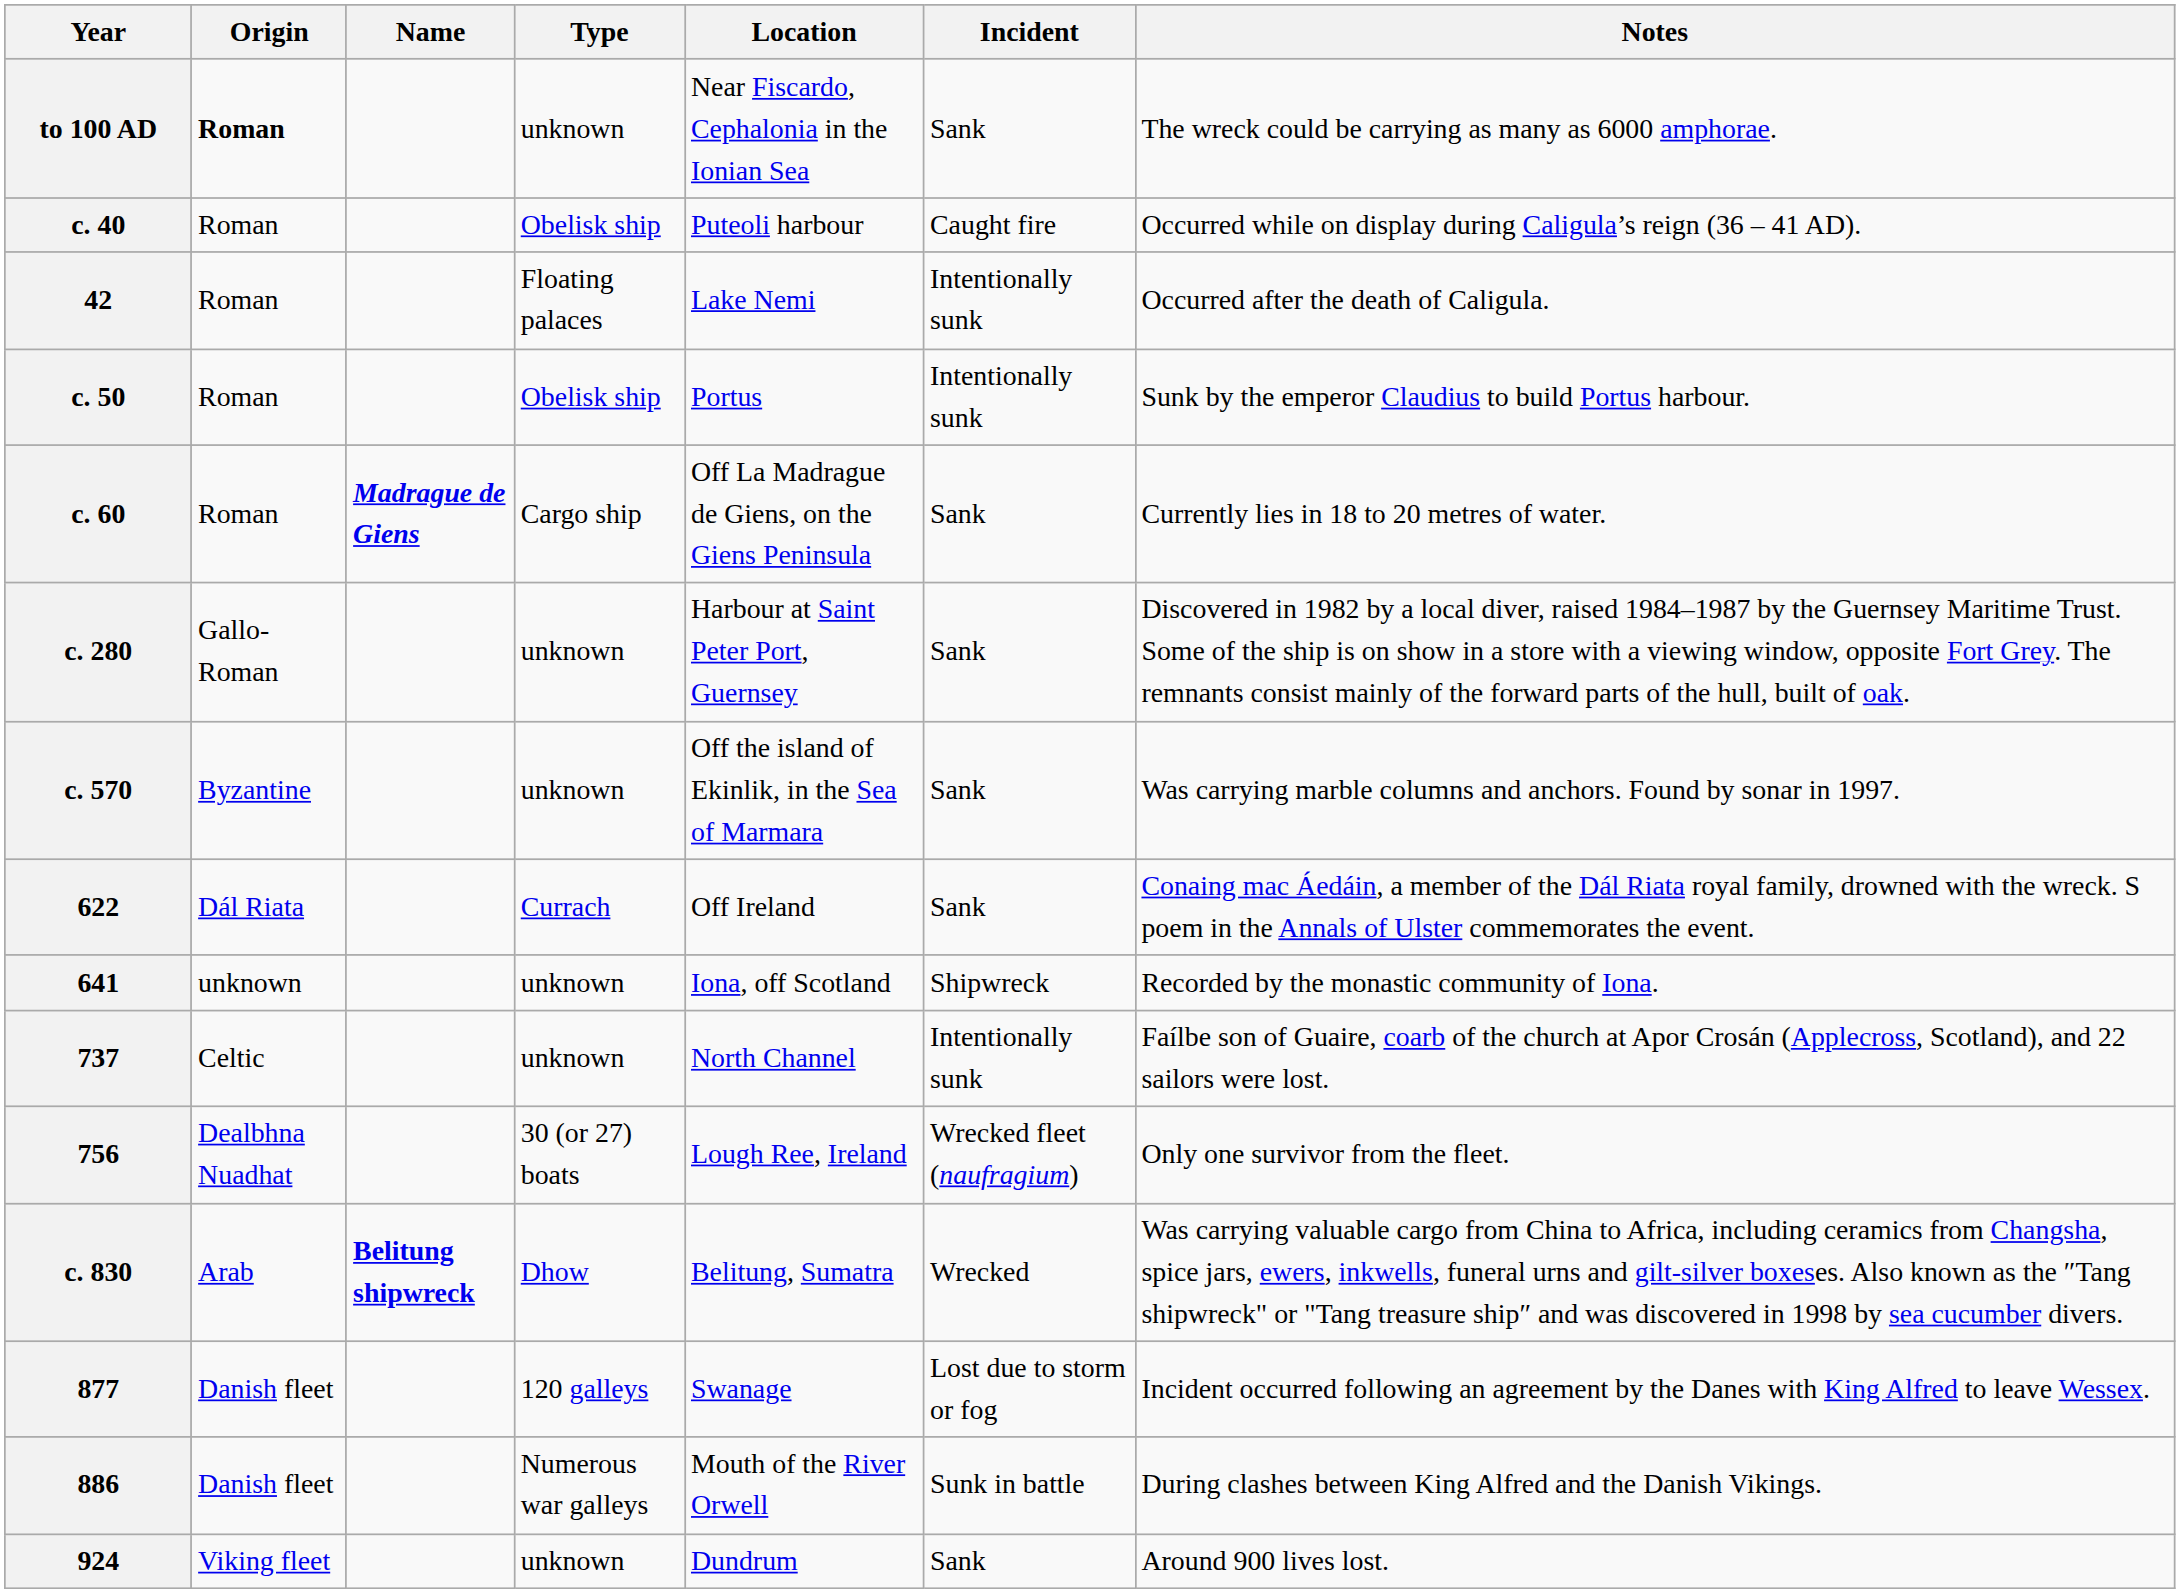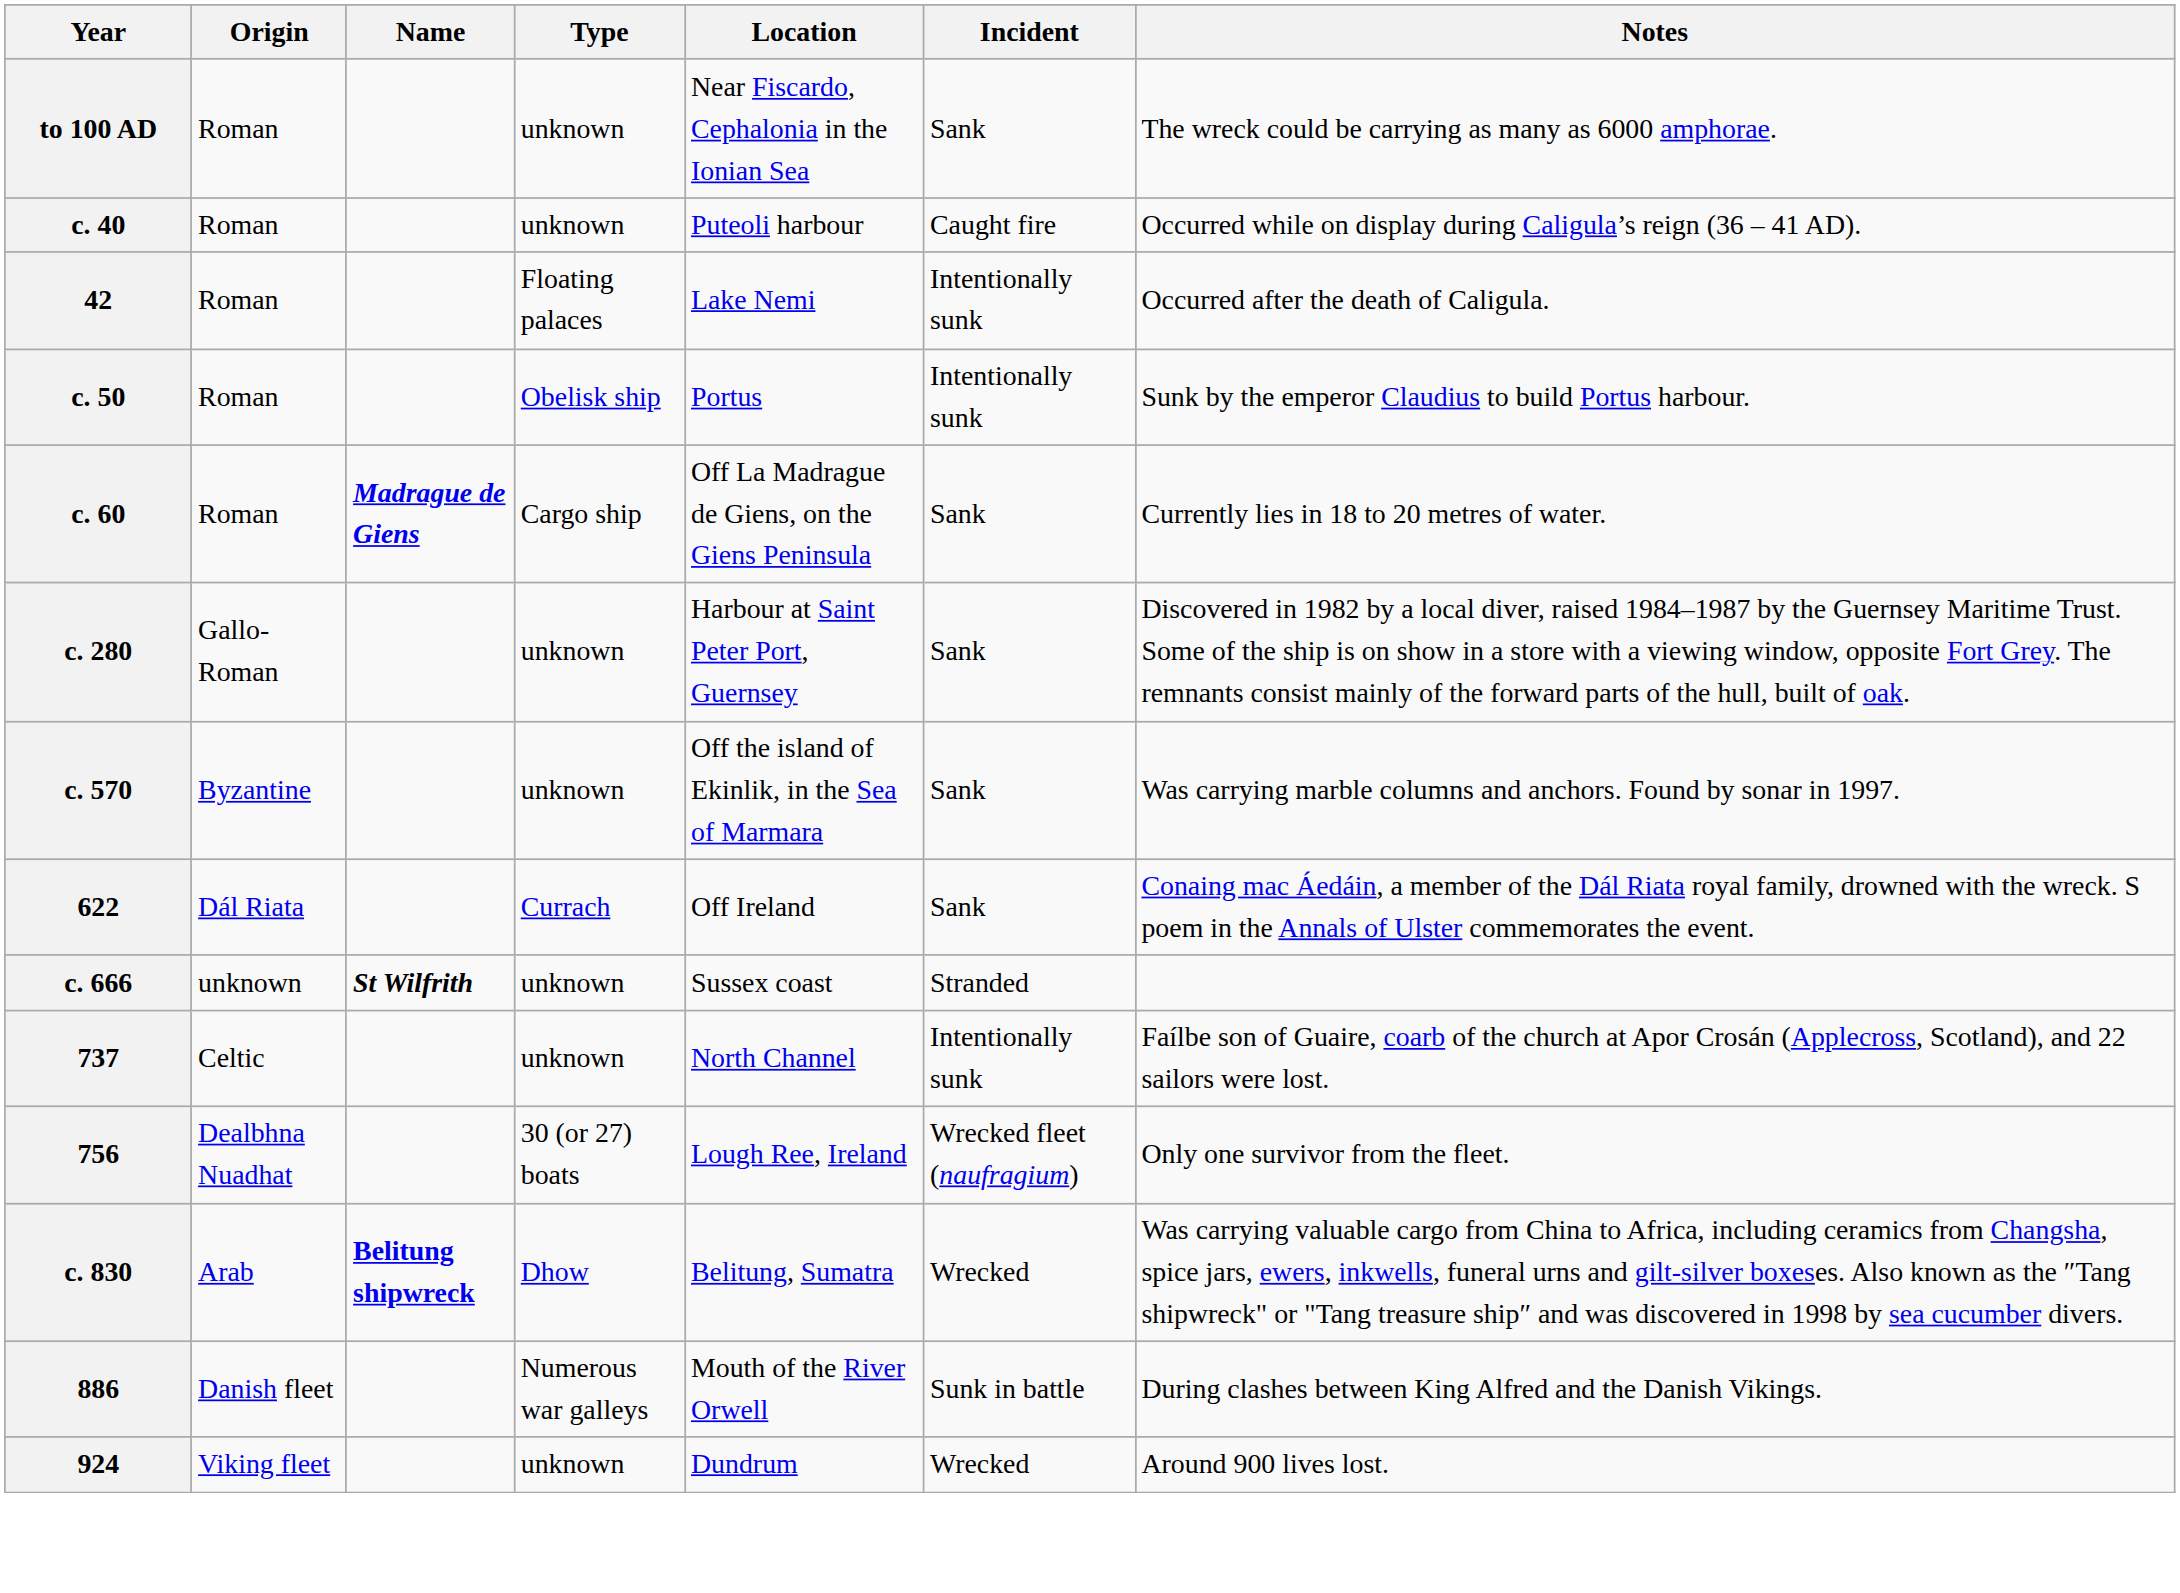 <table class="wikitable" style="font-size:1.00em; line-height:1.5em;">
 <tr>
 <th width="100">Year</th>
 <th>Origin</th>
 <th>Name</th>
 <th>Type</th>
 <th width="130">Location</th>
 <th>Incident</th>
 <th>Notes</th>
 </tr>
 <tr>
 <th> to 100 AD</th>
-<td><strong>Roman</strong></td>
+<td>Roman</td>
 <td></td>
 <td>unknown</td>
 <td>Near <a href='#'>Fiscardo</a>, <a href='#'>Cephalonia</a> in the <a href='#'>Ionian Sea</a></td>
 <td>Sank</td>
 <td>The wreck could be carrying as many as 6000 <a href='#'>amphorae</a>.</td>
 </tr>
 <tr>
 <th>c. 40</th>
 <td>Roman</td>
 <td></td>
-<td><a href='#'>Obelisk ship</a></td>
+<td>unknown</td>
 <td><a href='#'>Puteoli</a> harbour</td>
 <td>Caught fire</td>
 <td>Occurred while on display during <a href='#'>Caligula</a>’s reign (36 – 41 AD).</td>
 </tr>
 <tr>
 <th>42</th>
 <td>Roman</td>
 <td></td>
 <td>Floating palaces</td>
 <td><a href='#'>Lake Nemi</a></td>
 <td>Intentionally sunk</td>
 <td>Occurred after the death of Caligula.</td>
 </tr>
 <tr>
 <th>c. 50</th>
 <td>Roman</td>
 <td></td>
 <td><a href='#'>Obelisk ship</a></td>
 <td><a href='#'>Portus</a></td>
 <td>Intentionally sunk</td>
 <td>Sunk by the emperor <a href='#'>Claudius</a> to build <a href='#'>Portus</a> harbour.</td>
 </tr>
 <tr>
 <th>c. 60</th>
 <td>Roman</td>
 <td><a href='#'><strong><em>Madrague de Giens</em></strong></a></td>
 <td>Cargo ship</td>
 <td>Off La Madrague de Giens, on the <a href='#'>Giens Peninsula</a></td>
 <td>Sank</td>
 <td>Currently lies in 18 to 20 metres of water.</td>
 </tr>
 <tr>
 <th>c. 280</th>
 <td>Gallo-Roman</td>
 <td></td>
 <td>unknown</td>
 <td>Harbour at <a href='#'>Saint Peter Port</a>, <a href='#'>Guernsey</a></td>
 <td>Sank</td>
 <td>Discovered in 1982 by a local diver, raised 1984–1987 by the Guernsey Maritime Trust. Some of the ship is on show in a store with a viewing window, opposite <a href='#'>Fort Grey</a>. The remnants consist mainly of the forward parts of the hull, built of <a href='#'>oak</a>.</td>
 </tr>
 <tr>
 <th>c. 570</th>
 <td><a href='#'>Byzantine</a></td>
 <td></td>
 <td>unknown</td>
 <td>Off the island of Ekinlik, in the <a href='#'>Sea of Marmara</a></td>
 <td>Sank</td>
 <td>Was carrying marble columns and anchors. Found by sonar in 1997.</td>
 </tr>
 <tr>
 <th>622</th>
 <td><a href='#'>Dál Riata</a></td>
 <td></td>
 <td><a href='#'>Currach</a></td>
 <td>Off Ireland</td>
 <td>Sank</td>
 <td><a href='#'>Conaing mac Áedáin</a>, a member of the <a href='#'>Dál Riata</a> royal family, drowned with the wreck. S poem in the <a href='#'>Annals of Ulster</a> commemorates the event.</td>
 </tr>
 <tr>
-<th>641</th>
+<th>c. 666</th>
 <td>unknown</td>
+<td><strong><em>St Wilfrith</em></strong></td>
+<td>unknown</td>
+<td>Sussex coast</td>
+<td>Stranded</td>
 <td></td>
-<td>unknown</td>
-<td><a href='#'>Iona</a>, off Scotland</td>
-<td>Shipwreck</td>
-<td>Recorded by the monastic community of <a href='#'>Iona</a>.</td>
 </tr>
 <tr>
 <th>737</th>
 <td>Celtic</td>
 <td></td>
 <td>unknown</td>
 <td><a href='#'>North Channel</a></td>
 <td>Intentionally sunk</td>
 <td>Faílbe son of Guaire, <a href='#'>coarb</a> of the church at Apor Crosán (<a href='#'>Applecross</a>, Scotland), and 22 sailors were lost.</td>
 </tr>
 <tr>
 <th>756</th>
 <td><a href='#'>Dealbhna Nuadhat</a></td>
 <td></td>
 <td>30 (or 27) boats</td>
 <td><a href='#'>Lough Ree</a>, <a href='#'>Ireland</a></td>
 <td>Wrecked fleet (<em><a href='#'>naufragium</a></em>)</td>
 <td>Only one survivor from the fleet.</td>
 </tr>
 <tr>
 <th>c. 830</th>
 <td><a href='#'>Arab</a></td>
 <td><a href='#'><strong>Belitung shipwreck</strong></a></td>
 <td><a href='#'>Dhow</a></td>
 <td><a href='#'>Belitung</a>, <a href='#'>Sumatra</a></td>
 <td>Wrecked</td>
 <td>Was carrying valuable cargo from China to Africa, including ceramics from <a href='#'>Changsha</a>, spice jars, <a href='#'>ewers</a>, <a href='#'>inkwells</a>, funeral urns and <a href='#'>gilt-silver boxes</a>es. Also known as the ″Tang shipwreck" or "Tang treasure ship″ and was discovered in 1998 by <a href='#'>sea cucumber</a> divers.</td>
 </tr>
 <tr>
-<th>877</th>
-<td><a href='#'>Danish</a> fleet</td>
-<td></td>
-<td>120 <a href='#'>galleys</a></td>
-<td><a href='#'>Swanage</a></td>
-<td>Lost due to storm or fog</td>
-<td>Incident occurred following an agreement by the Danes with <a href='#'>King Alfred</a> to leave <a href='#'>Wessex</a>.</td>
-</tr>
-<tr>
 <th>886</th>
 <td><a href='#'>Danish</a> fleet</td>
 <td></td>
 <td>Numerous war galleys</td>
 <td>Mouth of the <a href='#'>River Orwell</a></td>
 <td>Sunk in battle</td>
 <td>During clashes between King Alfred and the Danish Vikings.</td>
 </tr>
 <tr>
 <th>924</th>
 <td><a href='#'>Viking fleet</a></td>
 <td></td>
 <td>unknown</td>
 <td><a href='#'>Dundrum</a></td>
-<td>Sank</td>
+<td>Wrecked</td>
 <td>Around 900 lives lost.</td>
 </tr>
 </table>
